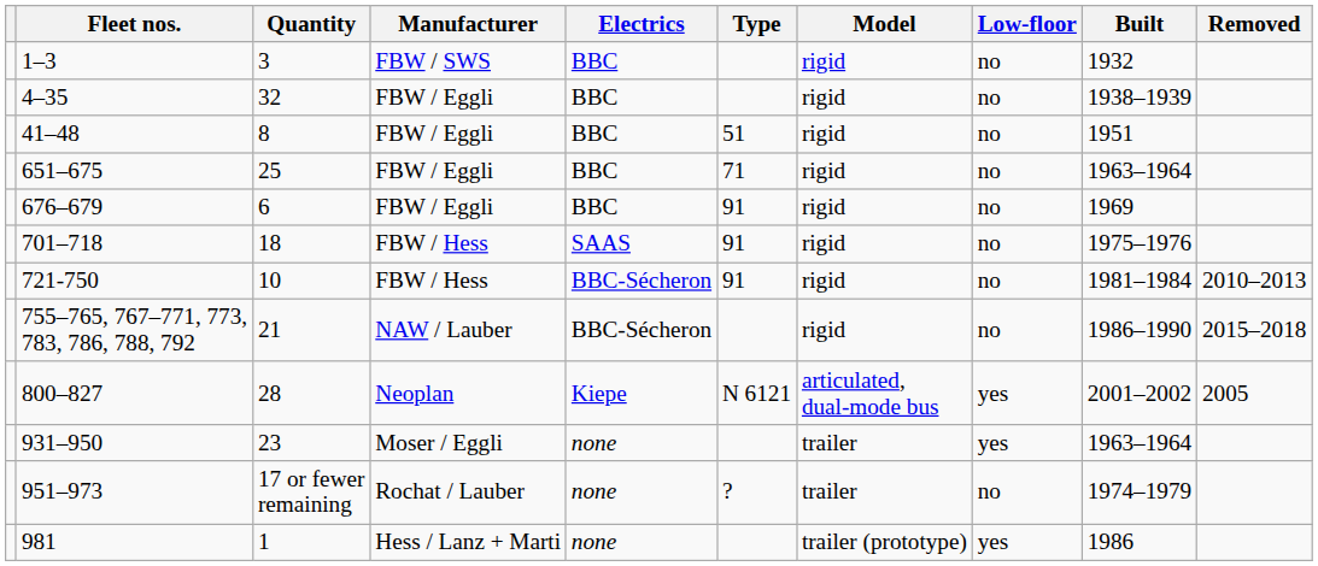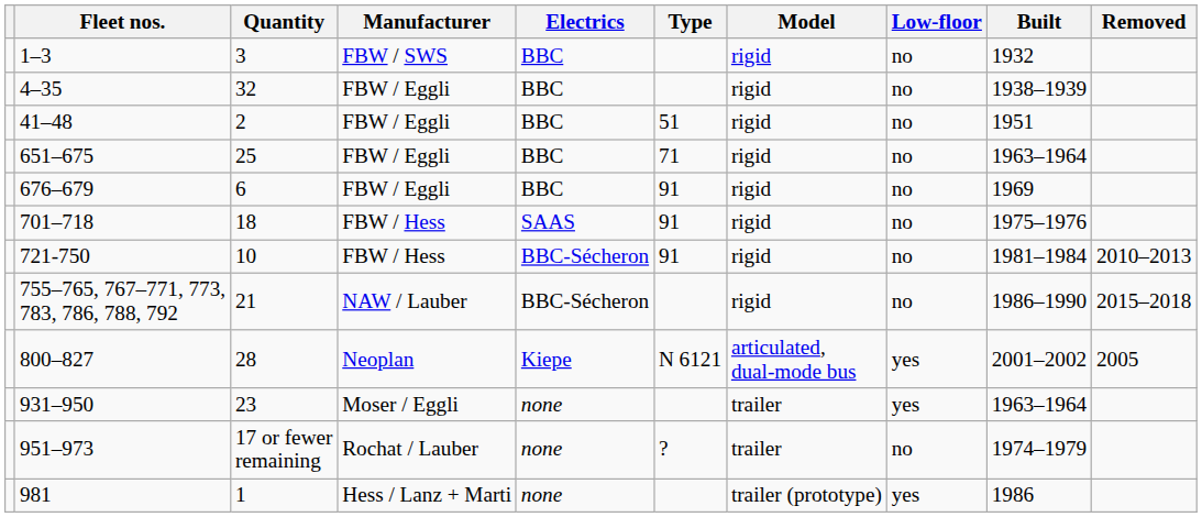 <table class="wikitable">
 <tr style="background:#E0E0E0;">
 <th></th>
 <th>Fleet nos.</th>
 <th>Quantity</th>
 <th>Manufacturer</th>
 <th><a href='#'>Electrics</a></th>
 <th>Type</th>
 <th>Model</th>
 <th><a href='#'>Low-floor</a></th>
 <th>Built</th>
 <th>Removed</th>
 </tr>
 <tr>
 <td></td>
 <td>1–3</td>
 <td>3</td>
 <td><a href='#'>FBW</a> / <a href='#'>SWS</a></td>
 <td><a href='#'>BBC</a></td>
 <td> </td>
 <td><a href='#'>rigid</a></td>
 <td>no</td>
 <td>1932</td>
 <td></td>
 </tr>
 <tr>
 <td></td>
 <td>4–35</td>
 <td>32</td>
 <td>FBW / Eggli</td>
 <td>BBC</td>
 <td> </td>
 <td>rigid</td>
 <td>no</td>
 <td>1938–1939</td>
 <td></td>
 </tr>
 <tr>
 <td></td>
 <td>41–48</td>
-<td>8</td>
+<td>2</td>
 <td>FBW / Eggli</td>
 <td>BBC</td>
 <td>51</td>
 <td>rigid</td>
 <td>no</td>
 <td>1951</td>
 <td></td>
 </tr>
 <tr>
 <td></td>
 <td>651–675</td>
 <td>25</td>
 <td>FBW / Eggli</td>
 <td>BBC</td>
 <td>71</td>
 <td>rigid</td>
 <td>no</td>
 <td>1963–1964</td>
 <td></td>
 </tr>
 <tr>
 <td></td>
 <td>676–679</td>
 <td>6</td>
 <td>FBW / Eggli</td>
 <td>BBC</td>
 <td>91</td>
 <td>rigid</td>
 <td>no</td>
 <td>1969</td>
 <td></td>
 </tr>
 <tr>
 <td></td>
 <td>701–718</td>
 <td>18</td>
 <td>FBW / <a href='#'>Hess</a></td>
 <td><a href='#'>SAAS</a></td>
 <td>91</td>
 <td>rigid</td>
 <td>no</td>
 <td>1975–1976</td>
 <td></td>
 </tr>
 <tr>
 <td></td>
 <td>721-750</td>
 <td>10</td>
 <td>FBW / Hess</td>
 <td><a href='#'>BBC-Sécheron</a></td>
 <td>91</td>
 <td>rigid</td>
 <td>no</td>
 <td>1981–1984</td>
 <td>2010–2013</td>
 </tr>
 <tr>
 <td></td>
 <td>755–765, 767–771, 773,<br>783, 786, 788, 792</td>
 <td>21</td>
 <td><a href='#'>NAW</a> / Lauber</td>
 <td>BBC-Sécheron</td>
 <td> </td>
 <td>rigid</td>
 <td>no</td>
 <td>1986–1990</td>
 <td>2015–2018</td>
 </tr>
 <tr>
 <td></td>
 <td>800–827</td>
 <td>28</td>
 <td><a href='#'>Neoplan</a></td>
 <td><a href='#'>Kiepe</a></td>
 <td>N 6121</td>
 <td><a href='#'>articulated</a>, <br><a href='#'>dual-mode bus</a></td>
 <td>yes</td>
 <td>2001–2002</td>
 <td>2005</td>
 </tr>
 <tr>
 <td></td>
 <td>931–950</td>
 <td>23</td>
 <td>Moser / Eggli</td>
 <td><em>none</em></td>
 <td> </td>
 <td>trailer</td>
 <td>yes</td>
 <td>1963–1964</td>
 <td></td>
 </tr>
 <tr>
 <td></td>
 <td>951–973</td>
 <td>17 or fewer<br> remaining</td>
 <td>Rochat / Lauber</td>
 <td><em>none</em></td>
 <td>?</td>
 <td>trailer</td>
 <td>no</td>
 <td>1974–1979</td>
 <td></td>
 </tr>
 <tr>
 <td></td>
 <td>981</td>
 <td>1</td>
 <td>Hess / Lanz + Marti</td>
 <td><em>none</em></td>
 <td> </td>
 <td>trailer (prototype)</td>
 <td>yes</td>
 <td>1986</td>
 <td></td>
 </tr>
 </table>
